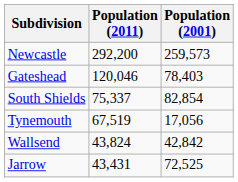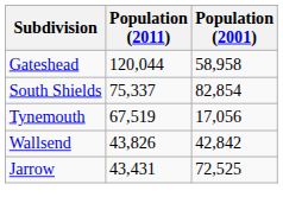 <table class="wikitable">
 <tr>
 <th>Subdivision</th>
 <th>Population<br>(<a href='#'>2011</a>)</th>
 <th>Population<br>(<a href='#'>2001</a>)</th>
 </tr>
 <tr>
-<td><a href='#'>Newcastle</a></td>
-<td>292,200</td>
-<td>259,573</td>
-</tr>
-<tr>
 <td><a href='#'>Gateshead</a></td>
-<td>120,046</td>
-<td>78,403</td>
+<td>120,044</td>
+<td>58,958</td>
 </tr>
 <tr>
 <td><a href='#'>South Shields</a></td>
 <td>75,337</td>
 <td>82,854</td>
 </tr>
 <tr>
 <td><a href='#'>Tynemouth</a></td>
 <td>67,519</td>
 <td>17,056</td>
 </tr>
 <tr>
 <td><a href='#'>Wallsend</a></td>
-<td>43,824</td>
+<td>43,826</td>
 <td>42,842</td>
 </tr>
 <tr>
 <td><a href='#'>Jarrow</a></td>
 <td>43,431</td>
 <td>72,525</td>
 </tr>
 </table>
